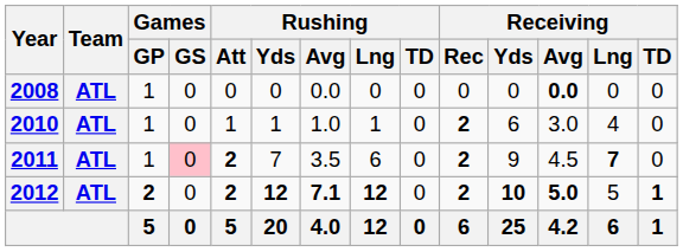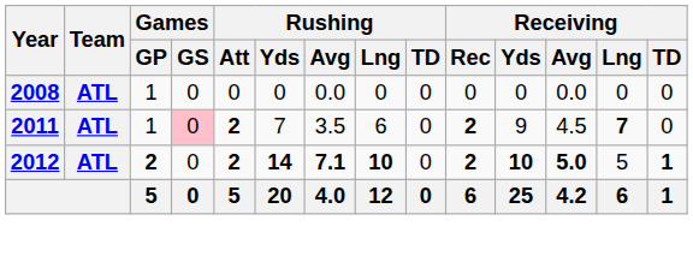 <table class="wikitable" style="text-align:center;">
 <tr>
 <th rowspan="2">Year</th>
 <th rowspan="2">Team</th>
 <th colspan="2">Games</th>
 <th colspan="5">Rushing</th>
 <th colspan="5">Receiving</th>
 </tr>
 <tr>
 <th>GP</th>
 <th>GS</th>
 <th>Att</th>
 <th>Yds</th>
 <th>Avg</th>
 <th>Lng</th>
 <th>TD</th>
 <th>Rec</th>
 <th>Yds</th>
 <th>Avg</th>
 <th>Lng</th>
 <th>TD</th>
 </tr>
 <tr>
 <th><a href='#'>2008</a></th>
 <th><a href='#'>ATL</a></th>
 <td>1</td>
 <td>0</td>
 <td>0</td>
 <td>0</td>
 <td>0.0</td>
 <td>0</td>
 <td>0</td>
 <td>0</td>
 <td>0</td>
-<td><strong>0.0</strong></td>
+<td>0.0</td>
 <td>0</td>
-<td>0</td>
-</tr>
-<tr>
-<th><a href='#'>2010</a></th>
-<th><a href='#'>ATL</a></th>
-<td>1</td>
-<td>0</td>
-<td>1</td>
-<td>1</td>
-<td>1.0</td>
-<td>1</td>
-<td>0</td>
-<td><strong>2</strong></td>
-<td>6</td>
-<td>3.0</td>
-<td>4</td>
 <td>0</td>
 </tr>
 <tr>
 <th><a href='#'>2011</a></th>
 <th><a href='#'>ATL</a></th>
 <td>1</td>
 <td style="background: pink;">0</td>
 <td><strong>2</strong></td>
 <td>7</td>
 <td>3.5</td>
 <td>6</td>
 <td>0</td>
 <td><strong>2</strong></td>
 <td>9</td>
 <td>4.5</td>
 <td><strong>7</strong></td>
 <td>0</td>
 </tr>
 <tr>
 <th><a href='#'>2012</a></th>
 <th><a href='#'>ATL</a></th>
 <td><strong>2</strong></td>
 <td>0</td>
 <td><strong>2</strong></td>
-<td><strong>12</strong></td>
+<td><strong>14</strong></td>
 <td><strong>7.1</strong></td>
-<td><strong>12</strong></td>
+<td><strong>10</strong></td>
 <td>0</td>
 <td><strong>2</strong></td>
 <td><strong>10</strong></td>
 <td><strong>5.0</strong></td>
 <td>5</td>
 <td><strong>1</strong></td>
 </tr>
 <tr>
 <th colspan="2"></th>
 <th>5</th>
 <th>0</th>
 <th>5</th>
 <th>20</th>
 <th>4.0</th>
 <th>12</th>
 <th>0</th>
 <th>6</th>
 <th>25</th>
 <th>4.2</th>
 <th>6</th>
 <th>1</th>
 </tr>
 </table>
